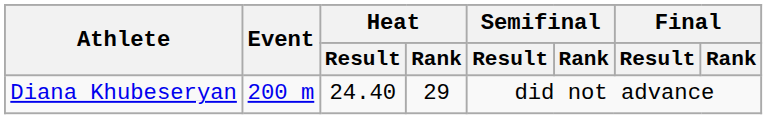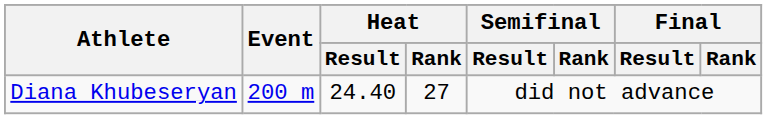 <table class="wikitable" style="font-size:90%">
 <tr>
 <th rowspan=2>Athlete</th>
 <th rowspan=2>Event</th>
 <th colspan=2>Heat</th>
 <th colspan=2>Semifinal</th>
 <th colspan=2>Final</th>
 </tr>
 <tr style="font-size:95%">
 <th>Result</th>
 <th>Rank</th>
 <th>Result</th>
 <th>Rank</th>
 <th>Result</th>
 <th>Rank</th>
 </tr>
 <tr align=center>
 <td align=left><a href='#'>Diana Khubeseryan</a></td>
 <td style="text-align:left;"><a href='#'>200 m</a></td>
 <td>24.40</td>
-<td>29</td>
+<td>27</td>
 <td colspan=4>did not advance</td>
 </tr>
 </table>
